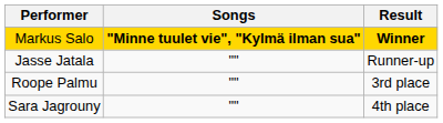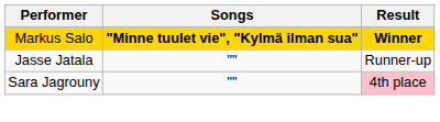 <table class="wikitable" style="text-align: center; width: auto">
 <tr>
 <th>Performer</th>
 <th>Songs</th>
 <th>Result</th>
 </tr>
 <tr style="background:gold">
 <td>Markus Salo</td>
 <td><strong>"Minne tuulet vie", "Kylmä ilman sua"</strong></td>
 <td><strong>Winner</strong></td>
 </tr>
 <tr>
 <td>Jasse Jatala</td>
 <td>""</td>
 <td>Runner-up</td>
 </tr>
 <tr>
-<td>Roope Palmu</td>
-<td>""</td>
-<td>3rd place</td>
-</tr>
-<tr>
 <td>Sara Jagrouny</td>
 <td>""</td>
-<td>4th place</td>
+<td style="background: pink;">4th place</td>
 </tr>
 </table>
